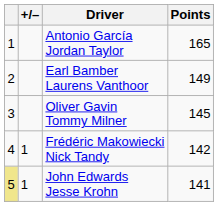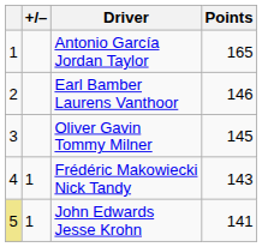 <table class="wikitable" style="font-size: 95%;">
 <tr>
 <th scope="col"></th>
 <th scope="col">+/–</th>
 <th scope="col">Driver</th>
 <th scope="col">Points</th>
 </tr>
 <tr>
 <td align=center>1</td>
 <td align="left"></td>
 <td> <a href='#'>Antonio García</a><br> <a href='#'>Jordan Taylor</a></td>
 <td align=right>165</td>
 </tr>
 <tr>
 <td align=center>2</td>
 <td align="left"></td>
 <td> <a href='#'>Earl Bamber</a><br> <a href='#'>Laurens Vanthoor</a></td>
-<td align=right>149</td>
+<td align=right>146</td>
 </tr>
 <tr>
 <td align=center>3</td>
 <td align="left"></td>
 <td> <a href='#'>Oliver Gavin</a><br> <a href='#'>Tommy Milner</a></td>
 <td align=right>145</td>
 </tr>
 <tr>
 <td align=center>4</td>
 <td align="left"> 1</td>
 <td> <a href='#'>Frédéric Makowiecki</a><br> <a href='#'>Nick Tandy</a></td>
-<td align=right>142</td>
+<td align=right>143</td>
 </tr>
 <tr>
 <td align=center style="background: khaki;">5</td>
 <td align="left"> 1</td>
 <td> <a href='#'>John Edwards</a><br> <a href='#'>Jesse Krohn</a></td>
 <td align=right>141</td>
 </tr>
 </table>
